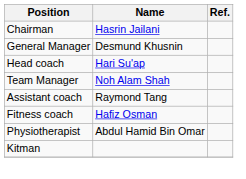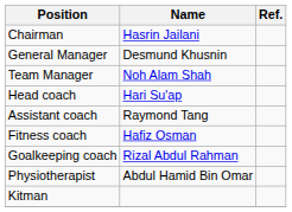 <table class="wikitable">
 <tr>
 <th>Position</th>
 <th>Name</th>
 <th>Ref.</th>
 </tr>
 <tr>
 <td>Chairman</td>
 <td> <a href='#'>Hasrin Jailani</a></td>
 <td></td>
 </tr>
 <tr>
 <td>General Manager</td>
 <td> Desmund Khusnin</td>
 <td></td>
 </tr>
 <tr>
-<td>Head coach</td>
-<td> <a href='#'>Hari Su'ap</a></td>
+<td>Team Manager</td>
+<td> <a href='#'>Noh Alam Shah</a></td>
 <td></td>
 </tr>
 <tr>
-<td>Team Manager</td>
-<td> <a href='#'>Noh Alam Shah</a></td>
+<td>Head coach</td>
+<td> <a href='#'>Hari Su'ap</a></td>
 <td></td>
 </tr>
 <tr>
 <td>Assistant coach</td>
 <td> Raymond Tang</td>
 <td></td>
 </tr>
 <tr>
 <td>Fitness coach</td>
 <td> <a href='#'>Hafiz Osman</a></td>
+<td></td>
+</tr>
+<tr>
+<td>Goalkeeping coach</td>
+<td> <a href='#'>Rizal Abdul Rahman</a></td>
 <td></td>
 </tr>
 <tr>
 <td>Physiotherapist</td>
 <td> Abdul Hamid Bin Omar</td>
 <td></td>
 </tr>
 <tr>
 <td>Kitman</td>
 <td></td>
 <td></td>
 </tr>
 <tr>
 </tr>
 </table>
